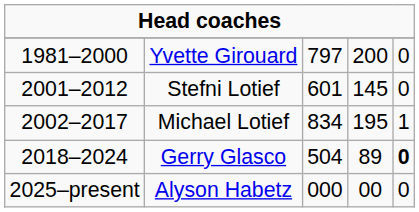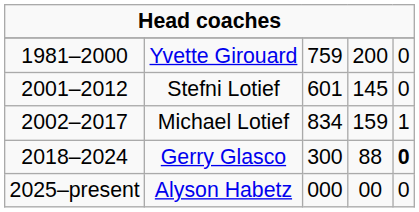 <table class="wikitable">
 <tr align="center">
 <td align="center" Colspan="5"><strong>Head coaches</strong></td>
 </tr>
 <tr align="center">
 </tr>
 <tr align="center">
 <td>1981–2000</td>
 <td><a href='#'>Yvette Girouard</a></td>
-<td>797</td>
+<td>759</td>
 <td>200</td>
 <td>0</td>
 </tr>
 <tr align="center">
 <td>2001–2012</td>
 <td>Stefni Lotief</td>
 <td>601</td>
 <td>145</td>
 <td>0</td>
 </tr>
 <tr align="center">
 <td>2002–2017</td>
 <td>Michael Lotief</td>
 <td>834</td>
-<td>195</td>
+<td>159</td>
 <td>1</td>
 </tr>
 <tr align="center">
 <td>2018–2024</td>
 <td><a href='#'>Gerry Glasco</a></td>
-<td>504</td>
-<td>89</td>
+<td>300</td>
+<td>88</td>
 <td><strong>0</strong></td>
 </tr>
 <tr align="center">
 <td>2025–present</td>
 <td><a href='#'>Alyson Habetz</a></td>
 <td>000</td>
 <td>00</td>
 <td>0</td>
 </tr>
 </table>
